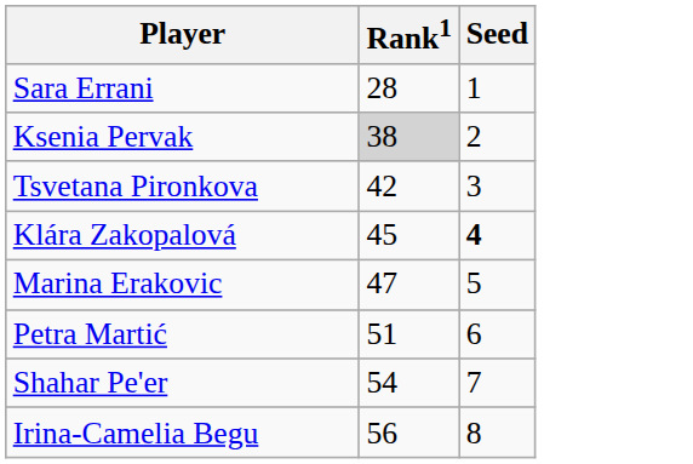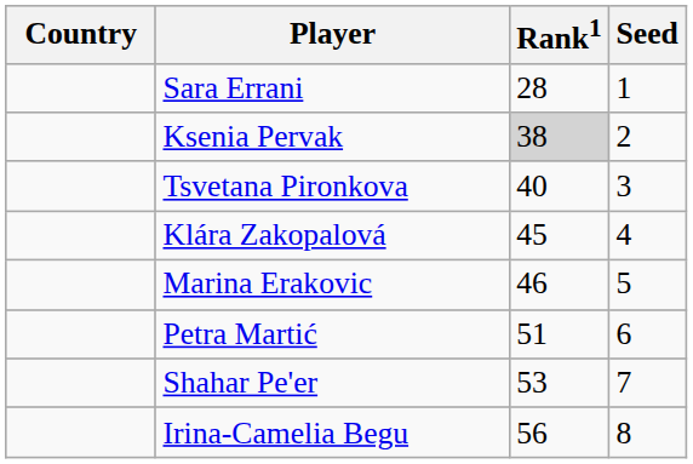 <table class="sortable wikitable">
 <tr>
+<th width="70">Country</th>
 <th width="175">Player</th>
 <th>Rank<sup>1</sup></th>
 <th>Seed</th>
 </tr>
 <tr>
+<td></td>
 <td><a href='#'>Sara Errani</a></td>
 <td>28</td>
 <td>1</td>
 </tr>
 <tr>
+<td></td>
 <td><a href='#'>Ksenia Pervak</a></td>
 <td style="background: lightgrey;">38</td>
 <td>2</td>
 </tr>
 <tr>
+<td></td>
 <td><a href='#'>Tsvetana Pironkova</a></td>
-<td>42</td>
+<td>40</td>
 <td>3</td>
 </tr>
 <tr>
+<td></td>
 <td><a href='#'>Klára Zakopalová</a></td>
 <td>45</td>
-<td><strong>4</strong></td>
+<td>4</td>
 </tr>
 <tr>
+<td></td>
 <td><a href='#'>Marina Erakovic</a></td>
-<td>47</td>
+<td>46</td>
 <td>5</td>
 </tr>
 <tr>
+<td></td>
 <td><a href='#'>Petra Martić</a></td>
 <td>51</td>
 <td>6</td>
 </tr>
 <tr>
+<td></td>
 <td><a href='#'>Shahar Pe'er</a></td>
-<td>54</td>
+<td>53</td>
 <td>7</td>
 </tr>
 <tr>
+<td></td>
 <td><a href='#'>Irina-Camelia Begu</a></td>
 <td>56</td>
 <td>8</td>
 </tr>
 </table>
